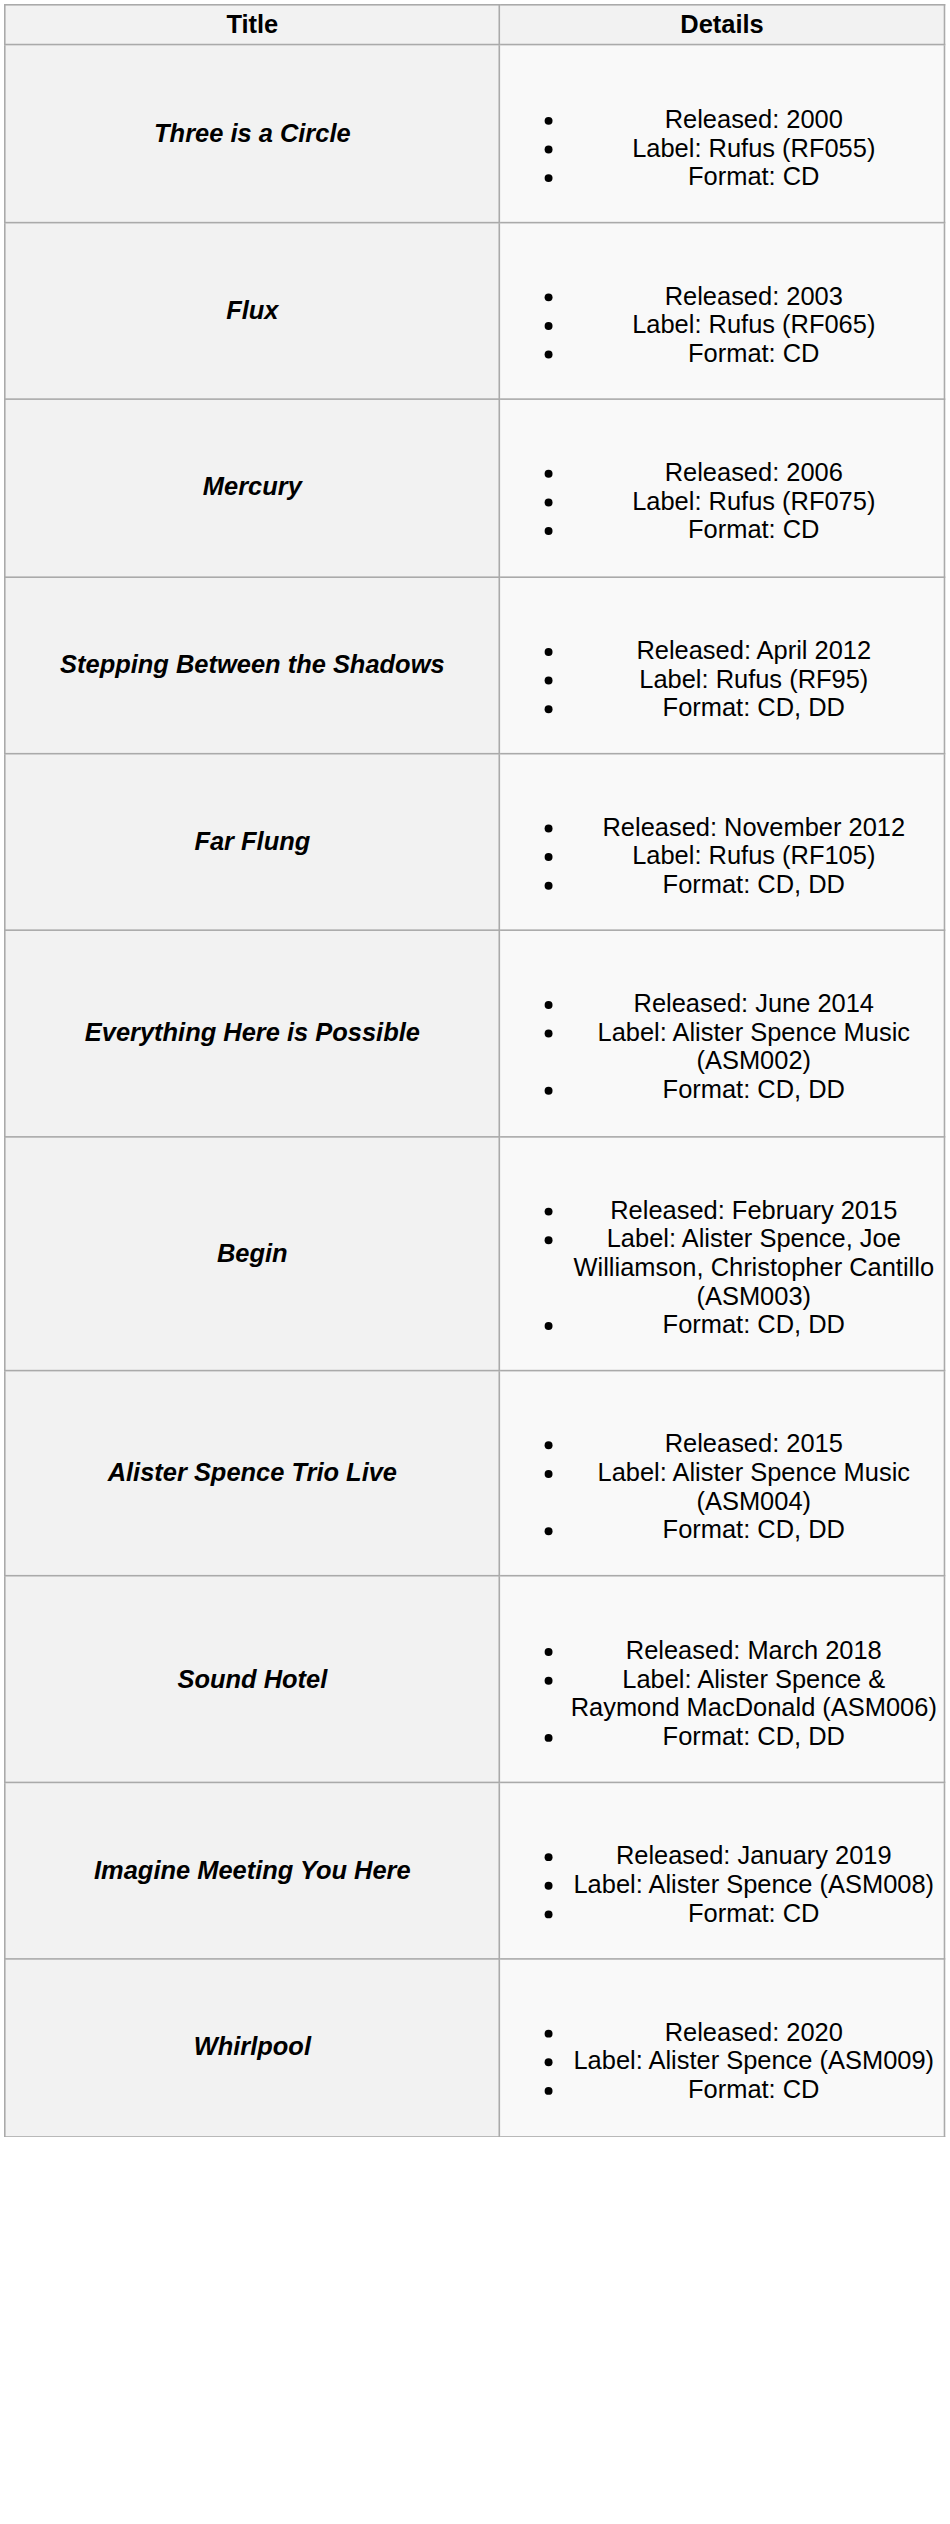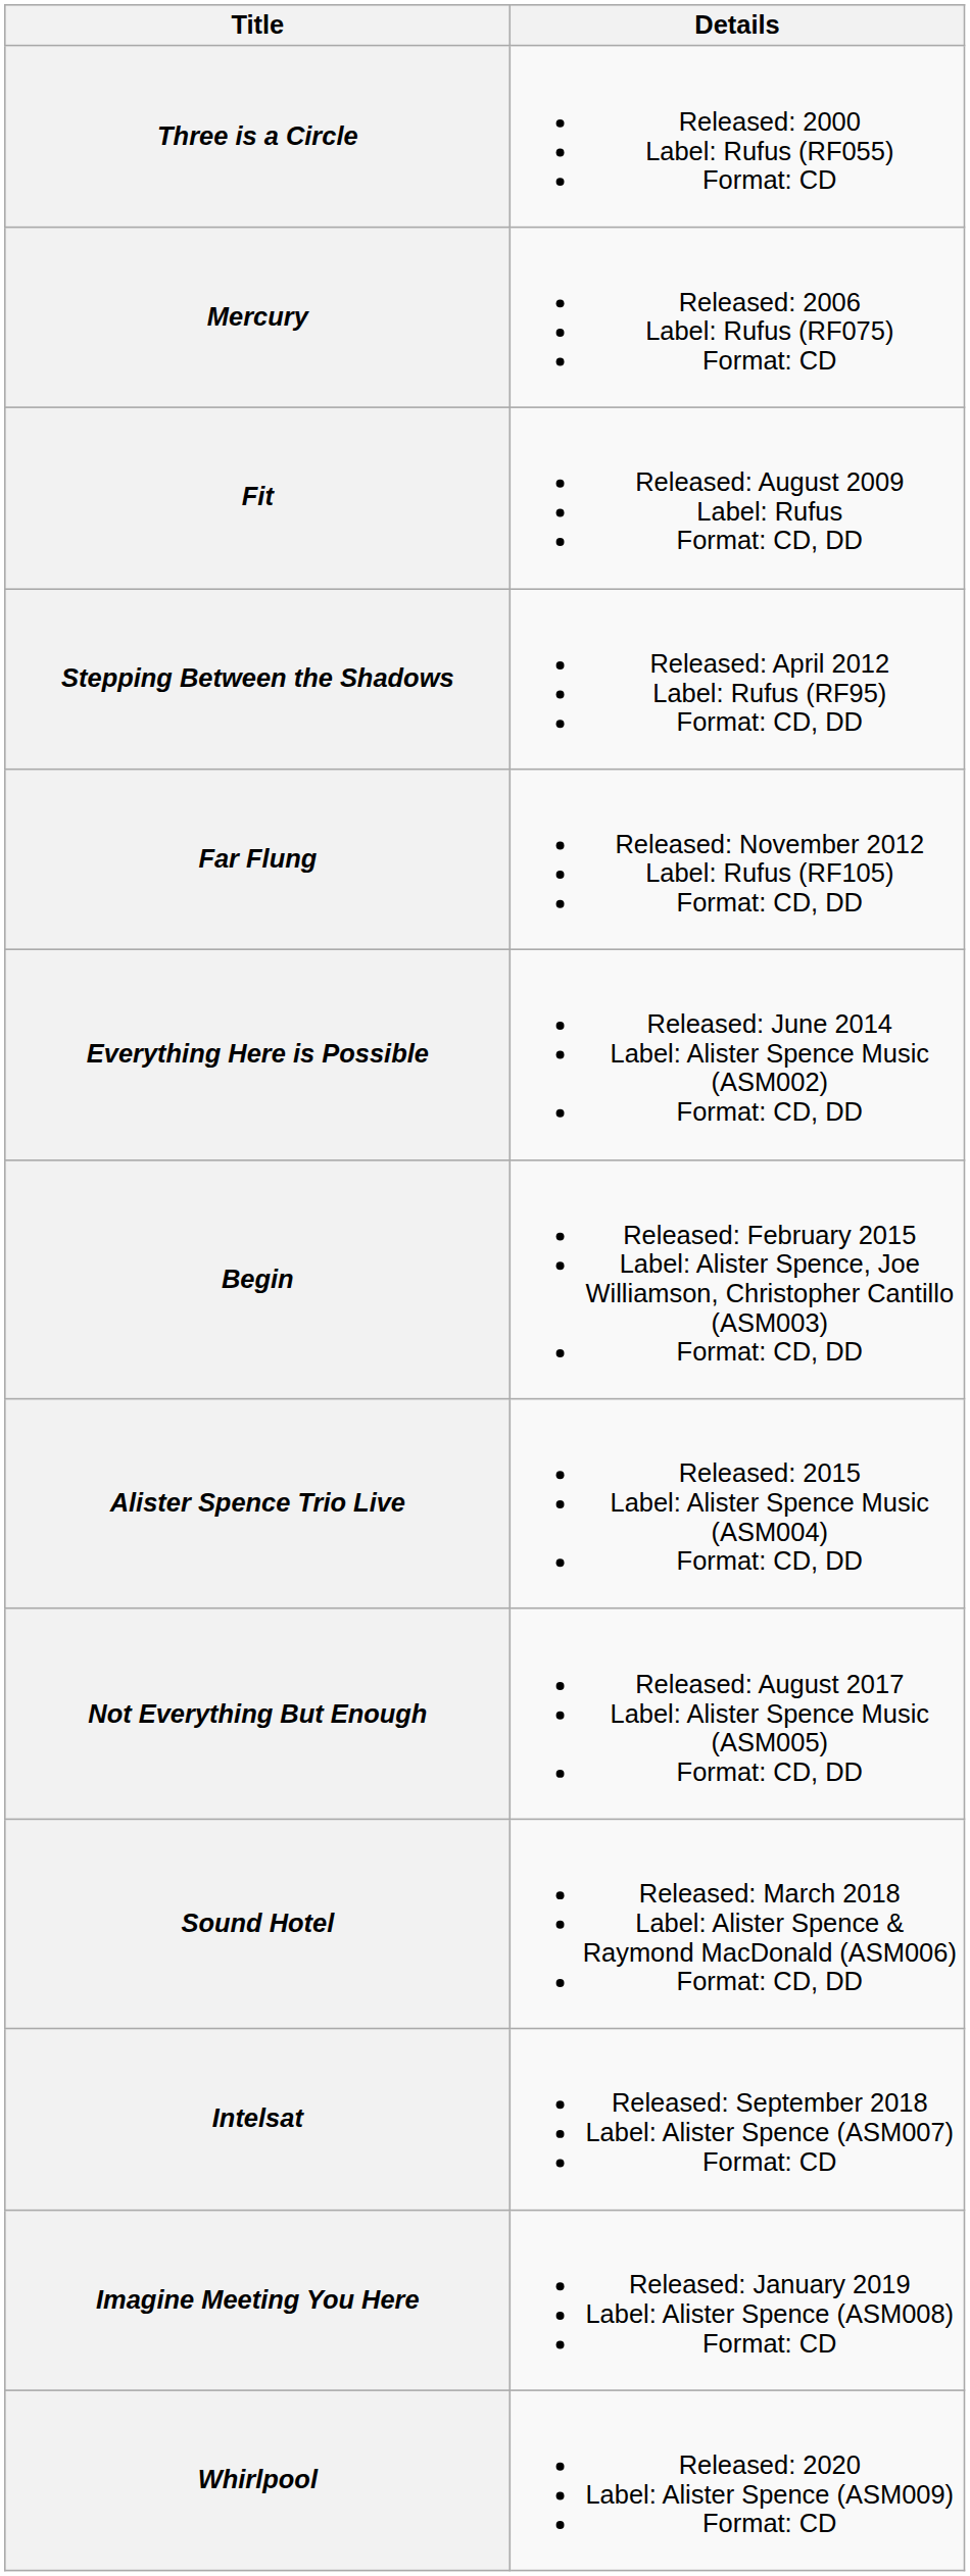 <table class="wikitable plainrowheaders" style="text-align:center;" border="1">
 <tr>
 <th scope="col" style="width:19em;">Title</th>
 <th scope="col" style="width:17em;">Details</th>
 </tr>
 <tr>
 <th scope="row"><em>Three is a Circle</em> <br> </th>
 <td><br><ul><li>Released: 2000</li><li>Label: Rufus (RF055)</li><li>Format: CD</li></ul></td>
 </tr>
 <tr>
-<th scope="row"><em>Flux</em> <br> </th>
-<td><br><ul><li>Released: 2003</li><li>Label: Rufus (RF065)</li><li>Format: CD</li></ul></td>
+<th scope="row"><em>Mercury</em> <br> </th>
+<td><br><ul><li>Released: 2006</li><li>Label: Rufus (RF075)</li><li>Format: CD</li></ul></td>
 </tr>
 <tr>
-<th scope="row"><em>Mercury</em> <br> </th>
-<td><br><ul><li>Released: 2006</li><li>Label: Rufus (RF075)</li><li>Format: CD</li></ul></td>
+<th scope="row"><em>Fit</em> <br> </th>
+<td><br><ul><li>Released: August 2009</li><li>Label: Rufus</li><li>Format: CD, DD</li></ul></td>
 </tr>
 <tr>
 <th scope="row"><em>Stepping Between the Shadows</em> <br> </th>
 <td><br><ul><li>Released: April 2012</li><li>Label: Rufus (RF95)</li><li>Format: CD, DD</li></ul></td>
 </tr>
 <tr>
 <th scope="row"><em>Far Flung</em> <br> </th>
 <td><br><ul><li>Released: November 2012</li><li>Label: Rufus (RF105)</li><li>Format: CD, DD</li></ul></td>
 </tr>
 <tr>
 <th scope="row"><em>Everything Here is Possible</em> <br> </th>
 <td><br><ul><li>Released: June 2014</li><li>Label: Alister Spence Music (ASM002)</li><li>Format: CD, DD</li></ul></td>
 </tr>
 <tr>
 <th scope="row"><em>Begin</em> <br> </th>
 <td><br><ul><li>Released: February 2015</li><li>Label: Alister Spence, Joe Williamson, Christopher Cantillo (ASM003)</li><li>Format: CD, DD</li></ul></td>
 </tr>
 <tr>
 <th scope="row"><em>Alister Spence Trio Live</em> <br> </th>
 <td><br><ul><li>Released: 2015</li><li>Label: Alister Spence Music (ASM004)</li><li>Format: CD, DD</li></ul></td>
 </tr>
 <tr>
+<th scope="row"><em>Not Everything But Enough</em> <br> </th>
+<td><br><ul><li>Released: August 2017</li><li>Label: Alister Spence Music (ASM005)</li><li>Format: CD, DD</li></ul></td>
+</tr>
+<tr>
 <th scope="row"><em>Sound Hotel</em> <br> </th>
 <td><br><ul><li>Released: March 2018</li><li>Label: Alister Spence & Raymond MacDonald (ASM006)</li><li>Format: CD, DD</li></ul></td>
+</tr>
+<tr>
+<th scope="row"><em>Intelsat</em> <br> </th>
+<td><br><ul><li>Released: September 2018</li><li>Label: Alister Spence (ASM007)</li><li>Format: CD</li></ul></td>
 </tr>
 <tr>
 <th scope="row"><em>Imagine Meeting You Here</em> <br> </th>
 <td><br><ul><li>Released: January 2019</li><li>Label: Alister Spence (ASM008)</li><li>Format: CD</li></ul></td>
 </tr>
 <tr>
 <th scope="row"><em>Whirlpool</em></th>
 <td><br><ul><li>Released: 2020</li><li>Label: Alister Spence (ASM009)</li><li>Format: CD</li></ul></td>
 </tr>
 </table>
